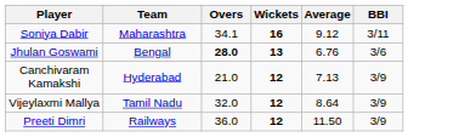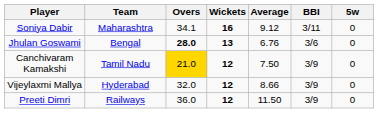 <table class="wikitable" style="text-align:center">
 <tr>
 <th width=125>Player</th>
 <th width=125>Team</th>
 <th width=60>Overs</th>
 <th width=60>Wickets</th>
 <th width=60>Average</th>
 <th width=60>BBI</th>
+<th width=60>5w</th>
 </tr>
 <tr>
 <td><a href='#'>Soniya Dabir</a></td>
 <td><a href='#'>Maharashtra</a></td>
 <td>34.1</td>
 <td><strong>16</strong></td>
 <td>9.12</td>
 <td>3/11</td>
+<td>0</td>
 </tr>
 <tr>
 <td><a href='#'>Jhulan Goswami</a></td>
 <td><a href='#'>Bengal</a></td>
 <td><strong>28.0</strong></td>
 <td><strong>13</strong></td>
 <td>6.76</td>
 <td>3/6</td>
+<td>0</td>
 </tr>
 <tr>
 <td>Canchivaram Kamakshi</td>
-<td><a href='#'>Hyderabad</a></td>
-<td>21.0</td>
+<td><a href='#'>Tamil Nadu</a></td>
+<td style="background: gold;">21.0</td>
 <td><strong>12</strong></td>
-<td>7.13</td>
+<td>7.50</td>
 <td>3/9</td>
+<td>0</td>
 </tr>
 <tr>
 <td>Vijeylaxmi Mallya</td>
-<td><a href='#'>Tamil Nadu</a></td>
+<td><a href='#'>Hyderabad</a></td>
 <td>32.0</td>
 <td><strong>12</strong></td>
-<td>8.64</td>
+<td>8.66</td>
 <td>3/9</td>
+<td>0</td>
 </tr>
 <tr>
 <td><a href='#'>Preeti Dimri</a></td>
 <td><a href='#'>Railways</a></td>
 <td>36.0</td>
 <td><strong>12</strong></td>
 <td>11.50</td>
 <td>3/9</td>
+<td>0</td>
 </tr>
 </table>
